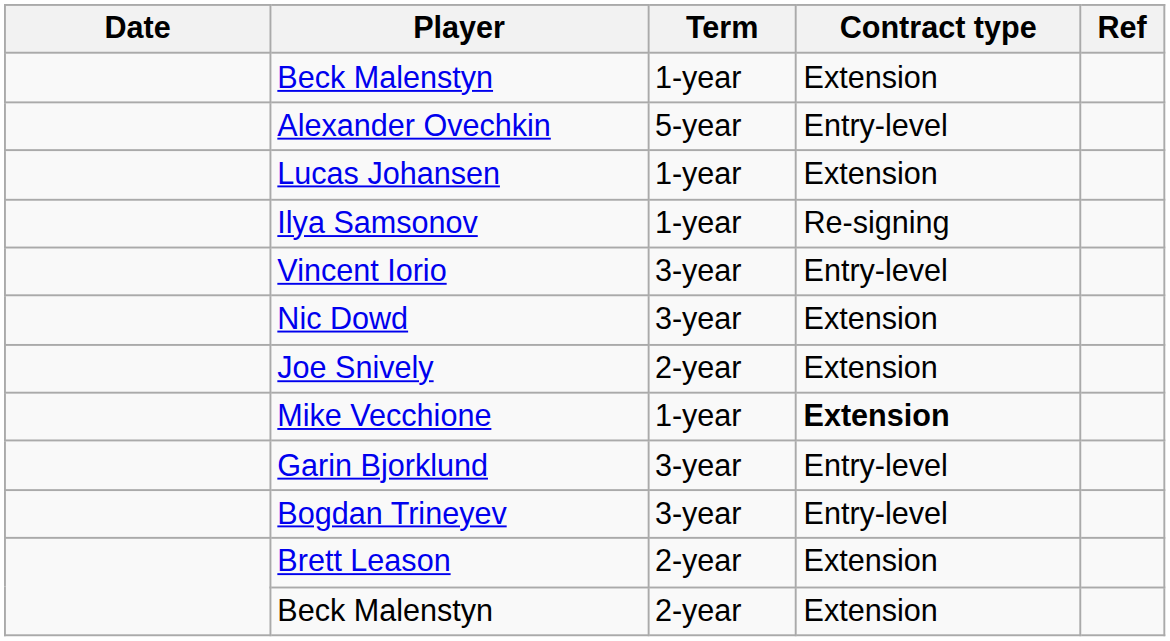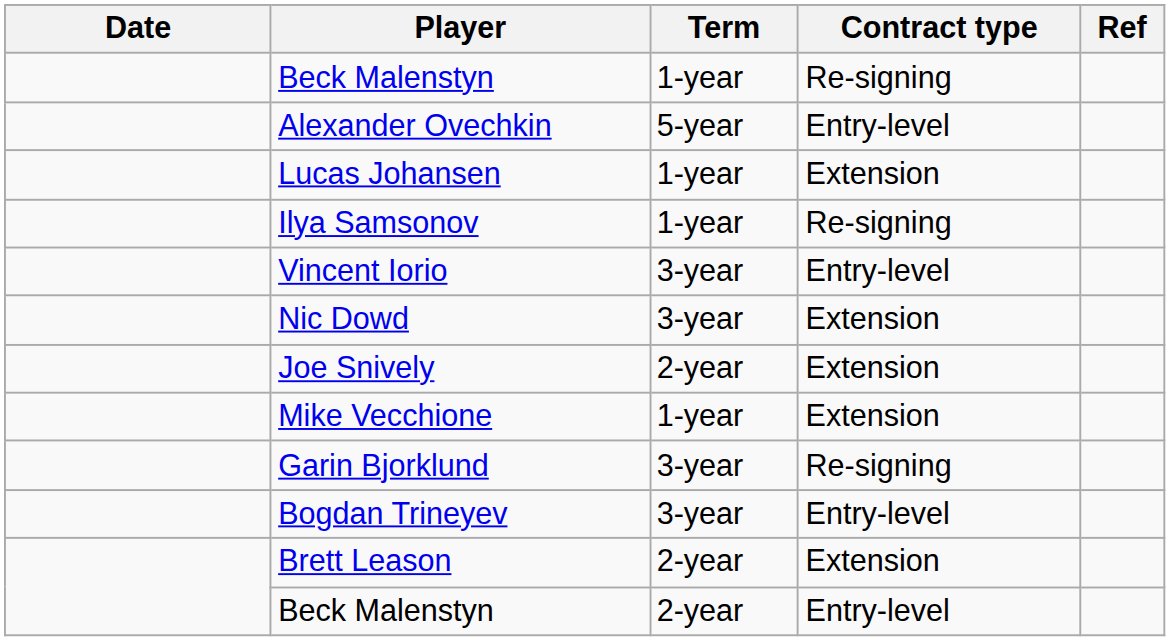 <table class="wikitable">
 <tr>
 <th style="width: 10em;">Date</th>
 <th style="width: 14em;">Player</th>
 <th style="width: 5em;">Term</th>
 <th style="width: 10em;">Contract type</th>
 <th style="width: 2.5em;">Ref</th>
 </tr>
 <tr>
 <td></td>
 <td><a href='#'>Beck Malenstyn</a></td>
 <td>1-year</td>
-<td>Extension</td>
+<td>Re-signing</td>
 <td></td>
 </tr>
 <tr>
 <td></td>
 <td><a href='#'>Alexander Ovechkin</a></td>
 <td>5-year</td>
 <td>Entry-level</td>
 <td></td>
 </tr>
 <tr>
 <td></td>
 <td><a href='#'>Lucas Johansen</a></td>
 <td>1-year</td>
 <td>Extension</td>
 <td></td>
 </tr>
 <tr>
 <td></td>
 <td><a href='#'>Ilya Samsonov</a></td>
 <td>1-year</td>
 <td>Re-signing</td>
 <td></td>
 </tr>
 <tr>
 <td></td>
 <td><a href='#'>Vincent Iorio</a></td>
 <td>3-year</td>
 <td>Entry-level</td>
 <td></td>
 </tr>
 <tr>
 <td></td>
 <td><a href='#'>Nic Dowd</a></td>
 <td>3-year</td>
 <td>Extension</td>
 <td></td>
 </tr>
 <tr>
 <td></td>
 <td><a href='#'>Joe Snively</a></td>
 <td>2-year</td>
 <td>Extension</td>
 <td></td>
 </tr>
 <tr>
 <td></td>
 <td><a href='#'>Mike Vecchione</a></td>
 <td>1-year</td>
-<td><strong>Extension</strong></td>
+<td>Extension</td>
 <td></td>
 </tr>
 <tr>
 <td></td>
 <td><a href='#'>Garin Bjorklund</a></td>
 <td>3-year</td>
-<td>Entry-level</td>
+<td>Re-signing</td>
 <td></td>
 </tr>
 <tr>
 <td></td>
 <td><a href='#'>Bogdan Trineyev</a></td>
 <td>3-year</td>
 <td>Entry-level</td>
 <td></td>
 </tr>
 <tr>
 <td rowspan=2></td>
 <td><a href='#'>Brett Leason</a></td>
 <td>2-year</td>
 <td>Extension</td>
 <td></td>
 </tr>
 <tr>
 <td>Beck Malenstyn</td>
 <td>2-year</td>
-<td>Extension</td>
+<td>Entry-level</td>
 <td></td>
 </tr>
 </table>
